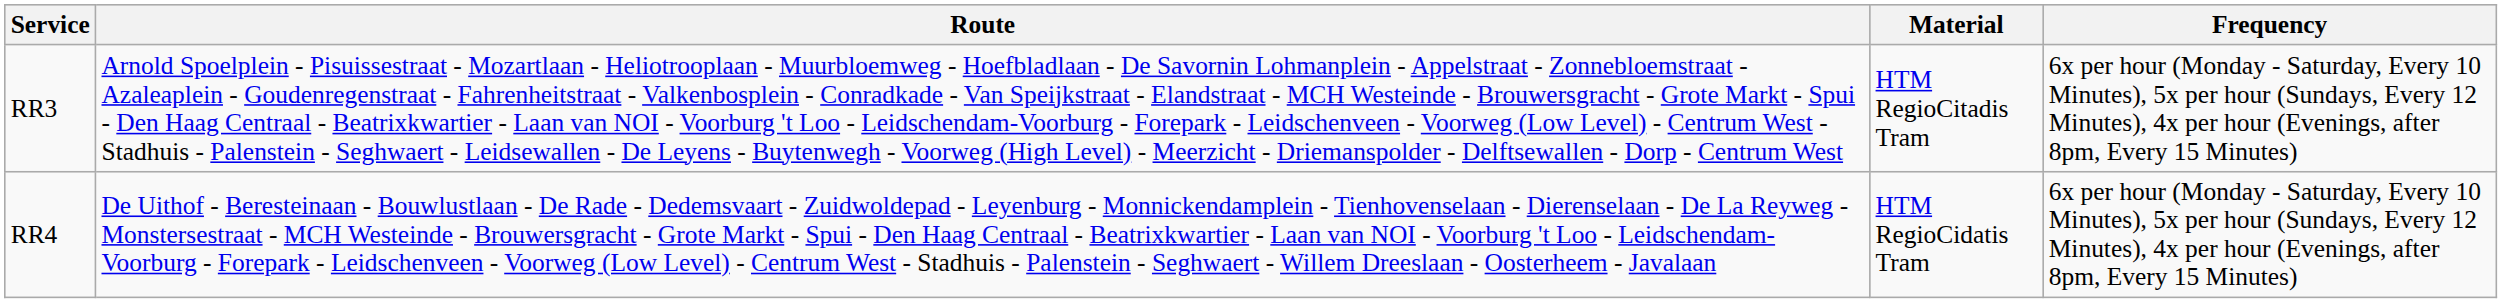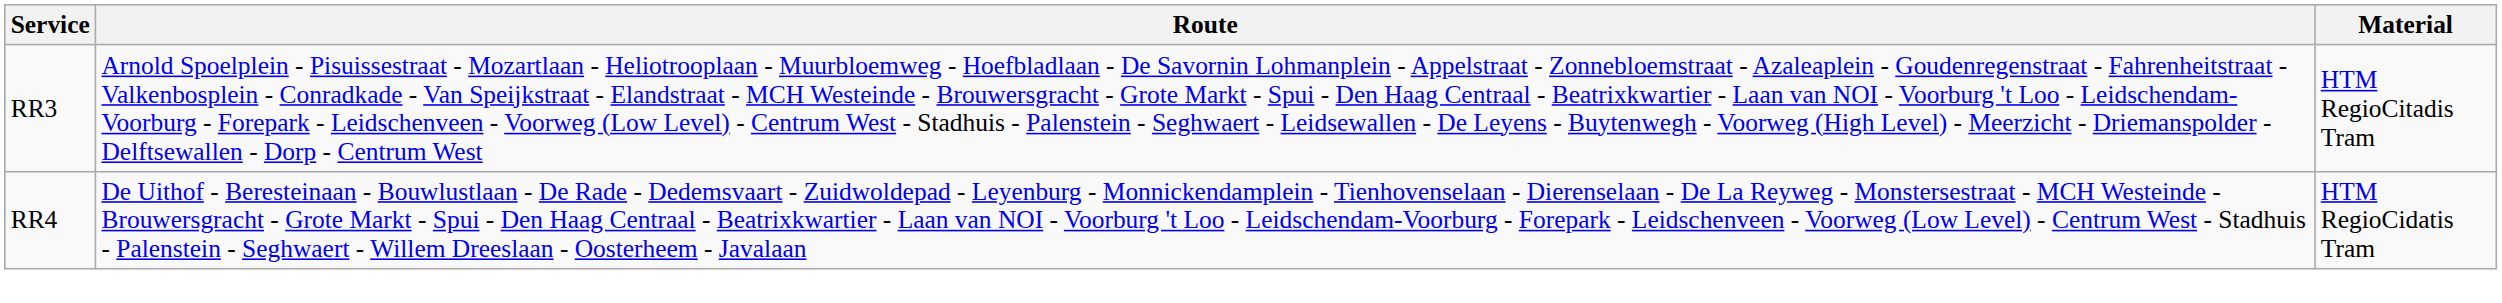 <table class="wikitable vatop">
 <tr>
 <th>Service</th>
 <th>Route</th>
 <th>Material</th>
-<th>Frequency</th>
 </tr>
 <tr>
 <td>RR3</td>
 <td><a href='#'>Arnold Spoelplein</a> - <a href='#'>Pisuissestraat</a> - <a href='#'>Mozartlaan</a> - <a href='#'>Heliotrooplaan</a> - <a href='#'>Muurbloemweg</a> - <a href='#'>Hoefbladlaan</a> - <a href='#'>De Savornin Lohmanplein</a> - <a href='#'>Appelstraat</a> - <a href='#'>Zonnebloemstraat</a> - <a href='#'>Azaleaplein</a> - <a href='#'>Goudenregenstraat</a> - <a href='#'>Fahrenheitstraat</a> - <a href='#'>Valkenbosplein</a> - <a href='#'>Conradkade</a> - <a href='#'>Van Speijkstraat</a> - <a href='#'>Elandstraat</a> - <a href='#'>MCH Westeinde</a> - <a href='#'>Brouwersgracht</a> - <a href='#'>Grote Markt</a> - <a href='#'>Spui</a> - <a href='#'>Den Haag Centraal</a> - <a href='#'>Beatrixkwartier</a> - <a href='#'>Laan van NOI</a> - <a href='#'>Voorburg 't Loo</a> - <a href='#'>Leidschendam-Voorburg</a> - <a href='#'>Forepark</a> - <a href='#'>Leidschenveen</a> - <a href='#'>Voorweg (Low Level)</a> - <a href='#'>Centrum West</a> - Stadhuis - <a href='#'>Palenstein</a> - <a href='#'>Seghwaert</a> - <a href='#'>Leidsewallen</a> - <a href='#'>De Leyens</a> - <a href='#'>Buytenwegh</a> - <a href='#'>Voorweg (High Level)</a> - <a href='#'>Meerzicht</a> - <a href='#'>Driemanspolder</a> - <a href='#'>Delftsewallen</a> - <a href='#'>Dorp</a> - <a href='#'>Centrum West</a></td>
 <td><a href='#'>HTM</a> RegioCitadis Tram</td>
-<td>6x per hour (Monday - Saturday, Every 10 Minutes), 5x per hour (Sundays, Every 12 Minutes), 4x per hour (Evenings, after 8pm, Every 15 Minutes)</td>
 </tr>
 <tr>
 <td>RR4</td>
 <td><a href='#'>De Uithof</a> - <a href='#'>Beresteinaan</a> - <a href='#'>Bouwlustlaan</a> - <a href='#'>De Rade</a> - <a href='#'>Dedemsvaart</a> - <a href='#'>Zuidwoldepad</a> - <a href='#'>Leyenburg</a> - <a href='#'>Monnickendamplein</a> - <a href='#'>Tienhovenselaan</a> - <a href='#'>Dierenselaan</a> - <a href='#'>De La Reyweg</a> - <a href='#'>Monstersestraat</a> - <a href='#'>MCH Westeinde</a> - <a href='#'>Brouwersgracht</a> - <a href='#'>Grote Markt</a> - <a href='#'>Spui</a> - <a href='#'>Den Haag Centraal</a> - <a href='#'>Beatrixkwartier</a> - <a href='#'>Laan van NOI</a> - <a href='#'>Voorburg 't Loo</a> - <a href='#'>Leidschendam-Voorburg</a> - <a href='#'>Forepark</a> - <a href='#'>Leidschenveen</a> - <a href='#'>Voorweg (Low Level)</a> - <a href='#'>Centrum West</a> - Stadhuis - <a href='#'>Palenstein</a> - <a href='#'>Seghwaert</a> - <a href='#'>Willem Dreeslaan</a> - <a href='#'>Oosterheem</a> - <a href='#'>Javalaan</a></td>
 <td><a href='#'>HTM</a> RegioCidatis Tram</td>
-<td>6x per hour (Monday - Saturday, Every 10 Minutes), 5x per hour (Sundays, Every 12 Minutes), 4x per hour (Evenings, after 8pm, Every 15 Minutes)</td>
 </tr>
 </table>
